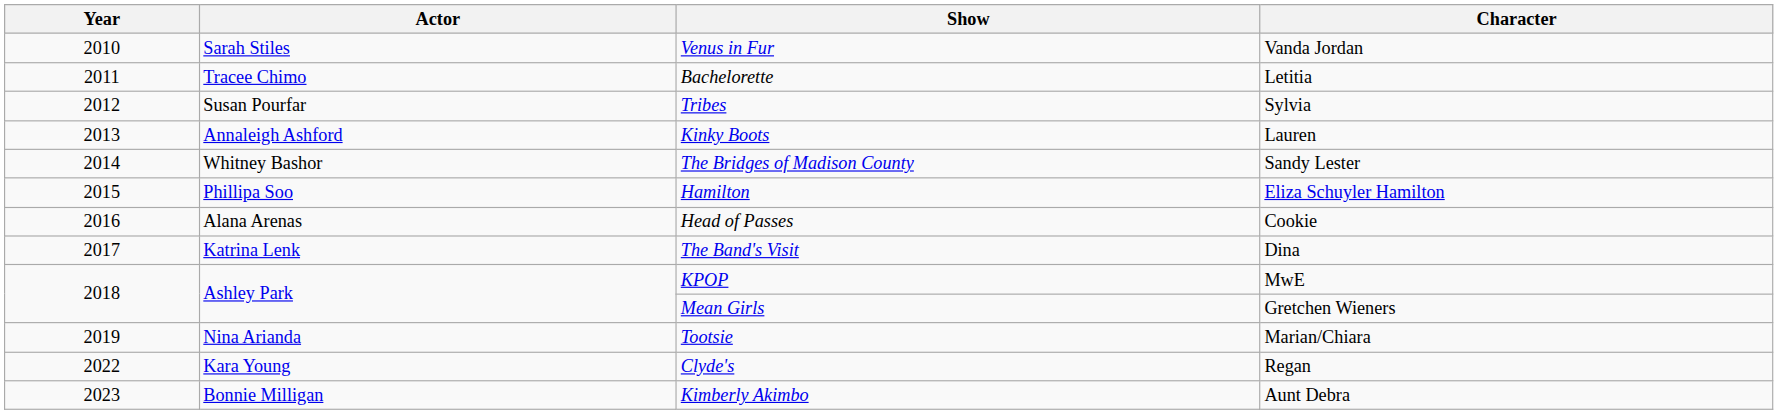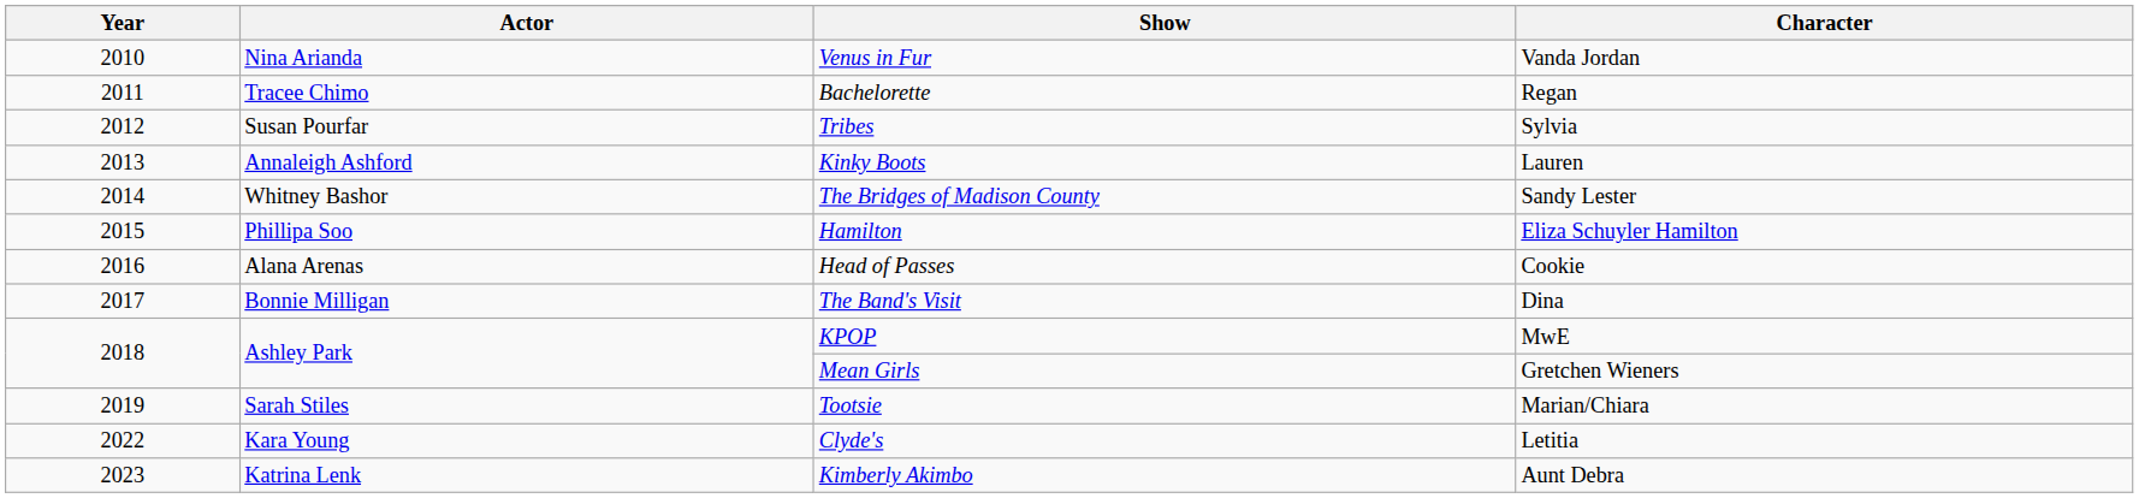 <table class="wikitable" style="width:98%;">
 <tr style="background:#bebebe;">
 <th style="width:11%;">Year</th>
 <th style="width:27%;">Actor</th>
 <th style="width:33%;">Show</th>
 <th style="width:29%;">Character</th>
 </tr>
 <tr>
 <td align="center">2010</td>
-<td><a href='#'>Sarah Stiles</a></td>
+<td><a href='#'>Nina Arianda</a></td>
 <td><em><a href='#'>Venus in Fur</a></em></td>
 <td>Vanda Jordan</td>
 </tr>
 <tr>
 <td align="center">2011</td>
 <td><a href='#'>Tracee Chimo</a></td>
 <td><em>Bachelorette</em></td>
-<td>Letitia</td>
+<td>Regan</td>
 </tr>
 <tr>
 <td align="center">2012</td>
 <td>Susan Pourfar</td>
 <td><em><a href='#'>Tribes</a></em></td>
 <td>Sylvia</td>
 </tr>
 <tr>
 <td align="center">2013</td>
 <td><a href='#'>Annaleigh Ashford</a></td>
 <td><em><a href='#'>Kinky Boots</a></em></td>
 <td>Lauren</td>
 </tr>
 <tr>
 <td align="center">2014</td>
 <td>Whitney Bashor</td>
 <td><em><a href='#'>The Bridges of Madison County</a></em></td>
 <td>Sandy Lester</td>
 </tr>
 <tr>
 <td align="center">2015</td>
 <td><a href='#'>Phillipa Soo</a></td>
 <td><em><a href='#'>Hamilton</a></em></td>
 <td><a href='#'>Eliza Schuyler Hamilton</a></td>
 </tr>
 <tr>
 <td align="center">2016</td>
 <td>Alana Arenas</td>
 <td><em>Head of Passes</em></td>
 <td>Cookie</td>
 </tr>
 <tr>
 <td align="center">2017</td>
-<td><a href='#'>Katrina Lenk</a></td>
+<td><a href='#'>Bonnie Milligan</a></td>
 <td><em><a href='#'>The Band's Visit</a></em></td>
 <td>Dina</td>
 </tr>
 <tr>
 <td rowspan="2" align="center">2018</td>
 <td rowspan="2"><a href='#'>Ashley Park</a></td>
 <td><em><a href='#'>KPOP</a></em></td>
 <td>MwE</td>
 </tr>
 <tr>
 <td><em><a href='#'>Mean Girls</a></em></td>
 <td>Gretchen Wieners</td>
 </tr>
 <tr>
 <td align="center">2019</td>
-<td><a href='#'>Nina Arianda</a></td>
+<td><a href='#'>Sarah Stiles</a></td>
 <td><em><a href='#'>Tootsie</a></em></td>
 <td>Marian/Chiara</td>
 </tr>
 <tr>
 <td align="center">2022</td>
 <td><a href='#'>Kara Young</a></td>
 <td><em><a href='#'>Clyde's</a></em></td>
-<td>Regan</td>
+<td>Letitia</td>
 </tr>
 <tr>
 <td align="center">2023</td>
-<td><a href='#'>Bonnie Milligan</a></td>
+<td><a href='#'>Katrina Lenk</a></td>
 <td><em><a href='#'>Kimberly Akimbo</a></em></td>
 <td>Aunt Debra</td>
 </tr>
 </table>
